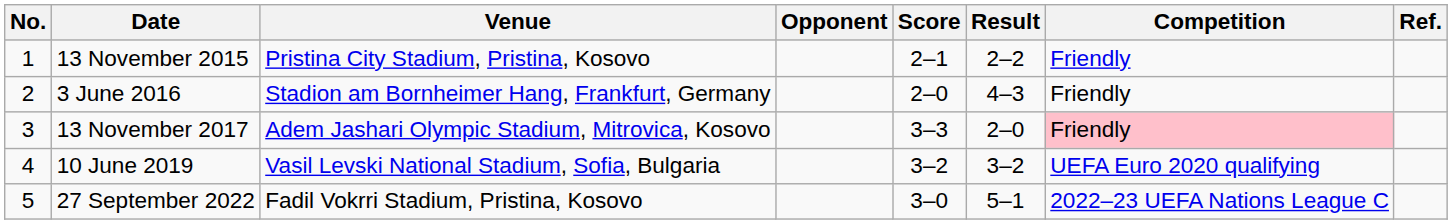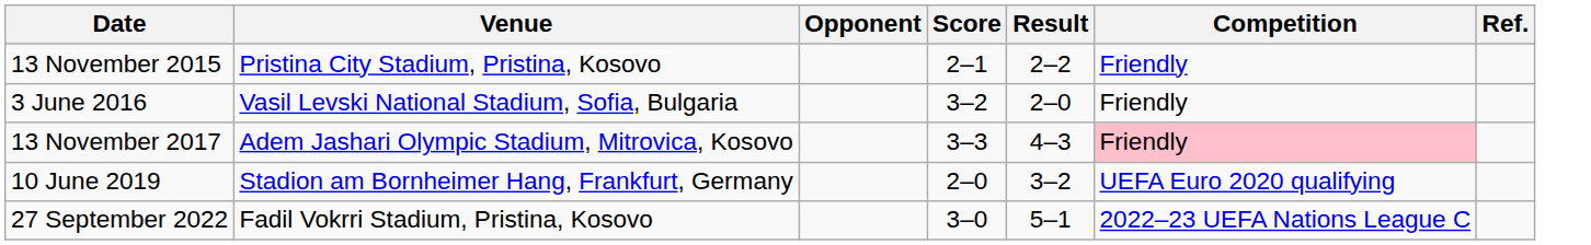 <table class="wikitable sortable" style="font-size:100%;">
 <tr>
-<th>No.</th>
 <th>Date</th>
 <th>Venue</th>
 <th>Opponent</th>
 <th>Score</th>
 <th>Result</th>
 <th>Competition</th>
 <th>Ref.</th>
 </tr>
 <tr>
-<td align="center">1</td>
 <td>13 November 2015</td>
 <td><a href='#'>Pristina City Stadium</a>, <a href='#'>Pristina</a>, Kosovo</td>
 <td></td>
 <td align="center">2–1</td>
 <td align="center">2–2</td>
 <td><a href='#'>Friendly</a></td>
 <td align="center"></td>
 </tr>
 <tr>
-<td align="center">2</td>
 <td>3 June 2016</td>
-<td><a href='#'>Stadion am Bornheimer Hang</a>, <a href='#'>Frankfurt</a>, Germany</td>
+<td><a href='#'>Vasil Levski National Stadium</a>, <a href='#'>Sofia</a>, Bulgaria</td>
 <td></td>
+<td align="center">3–2</td>
 <td align="center">2–0</td>
-<td align="center">4–3</td>
 <td>Friendly</td>
 <td align="center"></td>
 </tr>
 <tr>
-<td align="center">3</td>
 <td>13 November 2017</td>
 <td><a href='#'>Adem Jashari Olympic Stadium</a>, <a href='#'>Mitrovica</a>, Kosovo</td>
 <td></td>
 <td align="center">3–3</td>
-<td align="center">2–0</td>
+<td align="center">4–3</td>
 <td style="background: pink;">Friendly</td>
 <td align="center"></td>
 </tr>
 <tr>
-<td align="center">4</td>
 <td>10 June 2019</td>
-<td><a href='#'>Vasil Levski National Stadium</a>, <a href='#'>Sofia</a>, Bulgaria</td>
+<td><a href='#'>Stadion am Bornheimer Hang</a>, <a href='#'>Frankfurt</a>, Germany</td>
 <td></td>
-<td align="center">3–2</td>
+<td align="center">2–0</td>
 <td align="center">3–2</td>
 <td><a href='#'>UEFA Euro 2020 qualifying</a></td>
 <td align="center"></td>
 </tr>
 <tr>
-<td align="center">5</td>
 <td>27 September 2022</td>
 <td>Fadil Vokrri Stadium, Pristina, Kosovo</td>
 <td></td>
 <td align="center">3–0</td>
 <td align="center">5–1</td>
 <td><a href='#'>2022–23 UEFA Nations League C</a></td>
 <td align="center"></td>
 </tr>
 </table>
